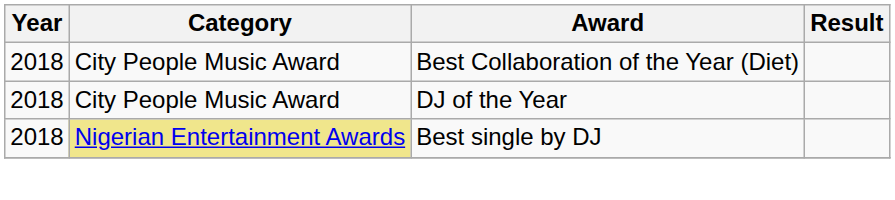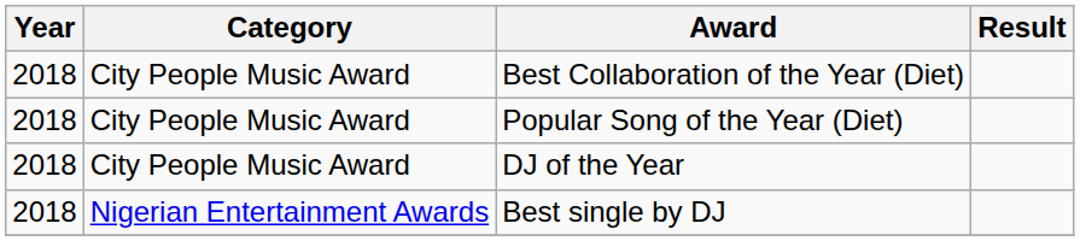 <table class=wikitable>
 <tr>
 <th>Year</th>
 <th>Category</th>
 <th>Award</th>
 <th>Result</th>
 </tr>
 <tr>
 <td>2018</td>
 <td>City People Music Award</td>
 <td>Best Collaboration of the Year (Diet)</td>
 <td></td>
 </tr>
 <tr>
 <td>2018</td>
 <td>City People Music Award</td>
+<td>Popular Song of the Year (Diet)</td>
+<td></td>
+</tr>
+<tr>
+<td>2018</td>
+<td>City People Music Award</td>
 <td>DJ of the Year</td>
 <td></td>
 </tr>
 <tr>
 <td>2018</td>
-<td style="background: khaki;"><a href='#'>Nigerian Entertainment Awards</a></td>
+<td><a href='#'>Nigerian Entertainment Awards</a></td>
 <td>Best single by DJ</td>
 <td></td>
 </tr>
 <tr>
 </tr>
 </table>
